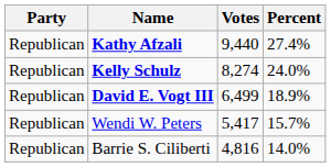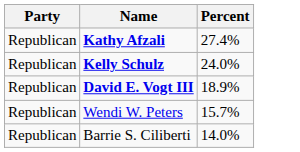 <table class="wikitable">
 <tr>
 <th>Party</th>
 <th>Name</th>
-<th>Votes</th>
 <th>Percent</th>
 </tr>
 <tr>
 <td>Republican</td>
 <td><strong><a href='#'>Kathy Afzali</a></strong></td>
-<td>9,440</td>
 <td>27.4%</td>
 </tr>
 <tr>
 <td>Republican</td>
 <td><strong><a href='#'>Kelly Schulz</a></strong></td>
-<td>8,274</td>
 <td>24.0%</td>
 </tr>
 <tr>
 <td>Republican</td>
 <td><strong><a href='#'>David E. Vogt III</a></strong></td>
-<td>6,499</td>
 <td>18.9%</td>
 </tr>
 <tr>
 <td>Republican</td>
 <td><a href='#'>Wendi W. Peters</a></td>
-<td>5,417</td>
 <td>15.7%</td>
 </tr>
 <tr>
 <td>Republican</td>
 <td>Barrie S. Ciliberti</td>
-<td>4,816</td>
 <td>14.0%</td>
 </tr>
 </table>
